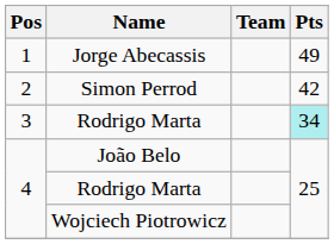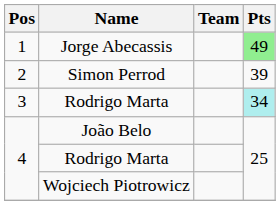 <table class="wikitable" style="text-align:center">
 <tr>
 <th>Pos</th>
 <th>Name</th>
 <th>Team</th>
 <th>Pts</th>
 </tr>
 <tr>
 <td>1</td>
 <td>Jorge Abecassis</td>
 <td></td>
-<td>49</td>
+<td style="background: lightgreen;">49</td>
 </tr>
 <tr>
 <td>2</td>
 <td>Simon Perrod</td>
 <td></td>
-<td>42</td>
+<td>39</td>
 </tr>
 <tr>
 <td>3</td>
 <td>Rodrigo Marta</td>
 <td></td>
 <td style="background: paleturquoise;">34</td>
 </tr>
 <tr>
 <td rowspan=3>4</td>
 <td>João Belo</td>
 <td></td>
 <td rowspan=3>25</td>
 </tr>
 <tr>
 <td>Rodrigo Marta</td>
 <td></td>
 </tr>
 <tr>
 <td>Wojciech Piotrowicz</td>
 <td></td>
 </tr>
 <tr>
 </tr>
 </table>
